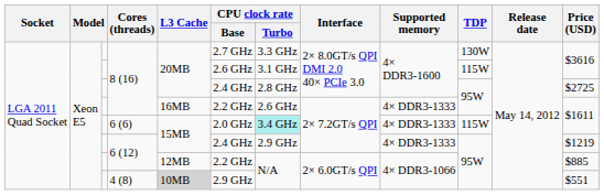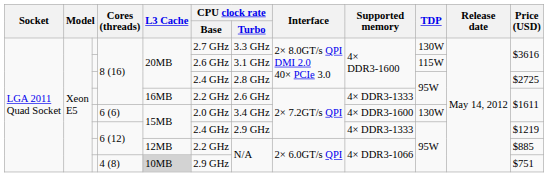 <table class="wikitable">
 <tr>
 <th rowspan="2">Socket</th>
 <th colspan="2" rowspan="2">Model</th>
 <th rowspan="2">Cores<br>(threads)</th>
 <th rowspan="2"><a href='#'>L3 Cache</a></th>
 <th colspan="2">CPU <a href='#'>clock rate</a></th>
 <th rowspan="2">Interface</th>
 <th rowspan="2">Supported<br>memory</th>
 <th rowspan="2"><a href='#'>TDP</a></th>
 <th rowspan="2">Release<br>date</th>
 <th rowspan="2">Price<br>(USD)</th>
 </tr>
 <tr>
 <th>Base</th>
 <th><a href='#'>Turbo</a></th>
 </tr>
 <tr>
 <td rowspan="8"><a href='#'>LGA 2011</a><br>Quad Socket</td>
 <td rowspan="8">Xeon<br>E5</td>
 <td></td>
 <td rowspan="4">8 (16)</td>
 <td rowspan="3">20MB</td>
 <td>2.7 GHz</td>
 <td>3.3 GHz</td>
 <td rowspan="3">2× 8.0GT/s <a href='#'>QPI</a><br><a href='#'>DMI 2.0</a><br>40× <a href='#'>PCIe</a> 3.0</td>
 <td rowspan="3">4×<br>DDR3-1600</td>
 <td>130W</td>
 <td rowspan="8">May 14, 2012</td>
 <td rowspan="2">$3616</td>
 </tr>
 <tr>
 <td></td>
 <td>2.6 GHz</td>
 <td>3.1 GHz</td>
 <td>115W</td>
 </tr>
 <tr>
 <td></td>
 <td>2.4 GHz</td>
 <td>2.8 GHz</td>
 <td rowspan="2">95W</td>
 <td>$2725</td>
 </tr>
 <tr>
 <td></td>
 <td>16MB</td>
 <td>2.2 GHz</td>
 <td>2.6 GHz</td>
 <td rowspan="3">2× 7.2GT/s <a href='#'>QPI</a></td>
 <td>4× DDR3-1333</td>
 <td rowspan="2">$1611</td>
 </tr>
 <tr>
 <td></td>
 <td>6 (6)</td>
 <td rowspan="2">15MB</td>
 <td>2.0 GHz</td>
-<td style="background: paleturquoise;">3.4 GHz</td>
-<td>4× DDR3-1333</td>
-<td>115W</td>
+<td>3.4 GHz</td>
+<td>4× DDR3-1600</td>
+<td>130W</td>
 </tr>
 <tr>
 <td></td>
 <td rowspan="2">6 (12)</td>
 <td>2.4 GHz</td>
 <td>2.9 GHz</td>
 <td>4× DDR3-1333</td>
 <td rowspan="3">95W</td>
 <td>$1219</td>
 </tr>
 <tr>
 <td></td>
 <td>12MB</td>
 <td>2.2 GHz</td>
 <td rowspan="2">N/A</td>
 <td rowspan="2">2× 6.0GT/s <a href='#'>QPI</a></td>
 <td rowspan="2">4× DDR3-1066</td>
 <td>$885</td>
 </tr>
 <tr>
 <td></td>
 <td>4 (8)</td>
 <td style="background: lightgrey;">10MB</td>
 <td>2.9 GHz</td>
-<td>$551</td>
+<td>$751</td>
 </tr>
 </table>
